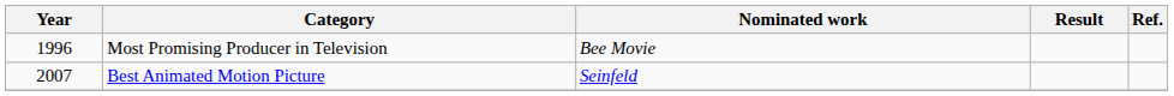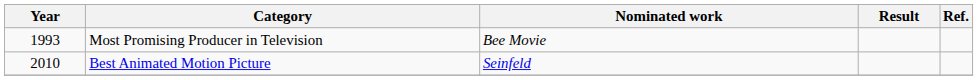 <table class=wikitable>
 <tr>
 <th scope="col" style="width:5em;">Year</th>
 <th scope="col" style="width:26em;">Category</th>
 <th scope="col" style="width:25em;">Nominated work</th>
 <th scope="col" style="width:5em;">Result</th>
 <th>Ref.</th>
 </tr>
 <tr>
-<td style="text-align:center;">1996</td>
+<td style="text-align:center;">1993</td>
 <td>Most Promising Producer in Television</td>
 <td><em>Bee Movie</em></td>
 <td></td>
 <td></td>
 </tr>
 <tr>
-<td style="text-align:center;">2007</td>
+<td style="text-align:center;">2010</td>
 <td><a href='#'>Best Animated Motion Picture</a></td>
 <td><em><a href='#'>Seinfeld</a></em></td>
 <td></td>
 <td></td>
 </tr>
 <tr>
 </tr>
 </table>
